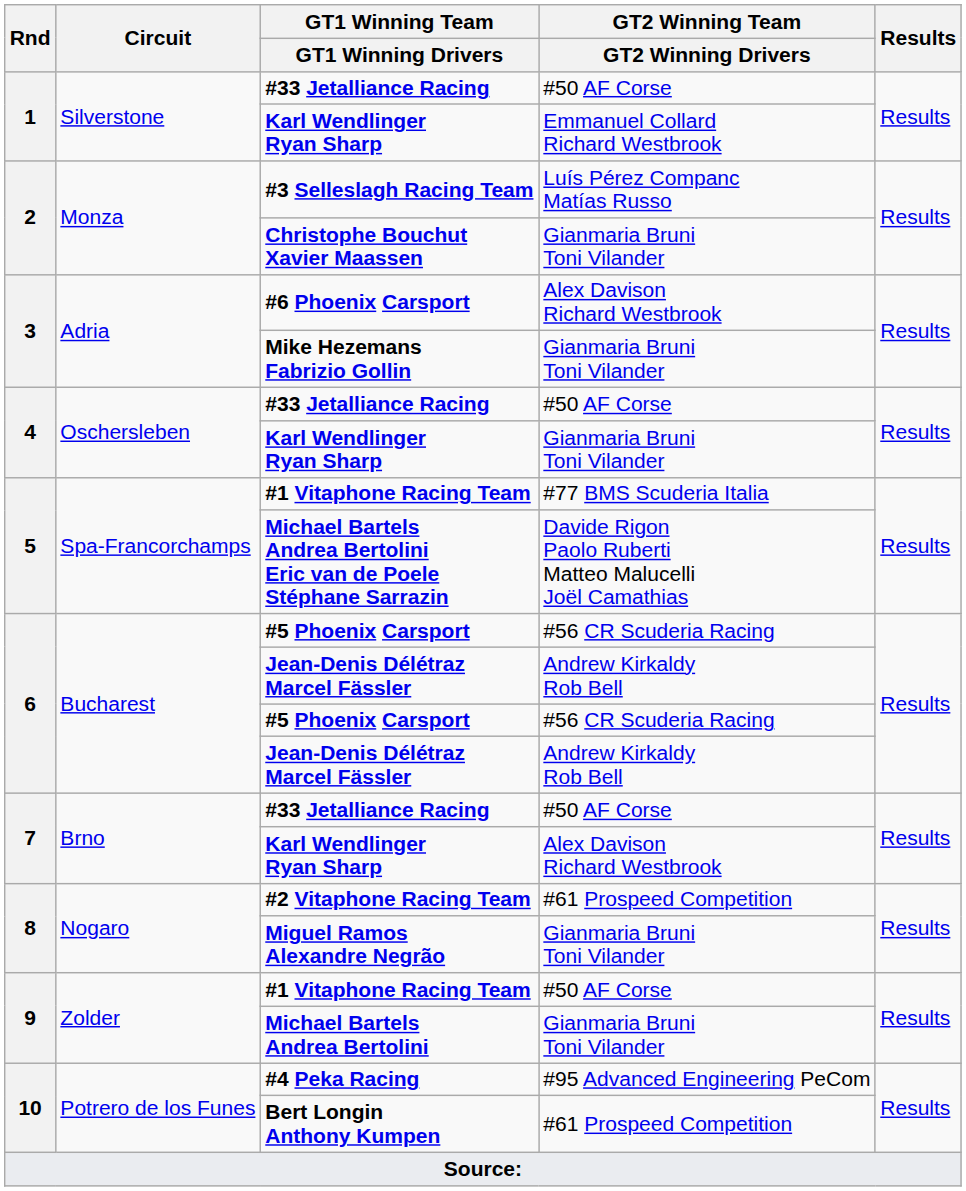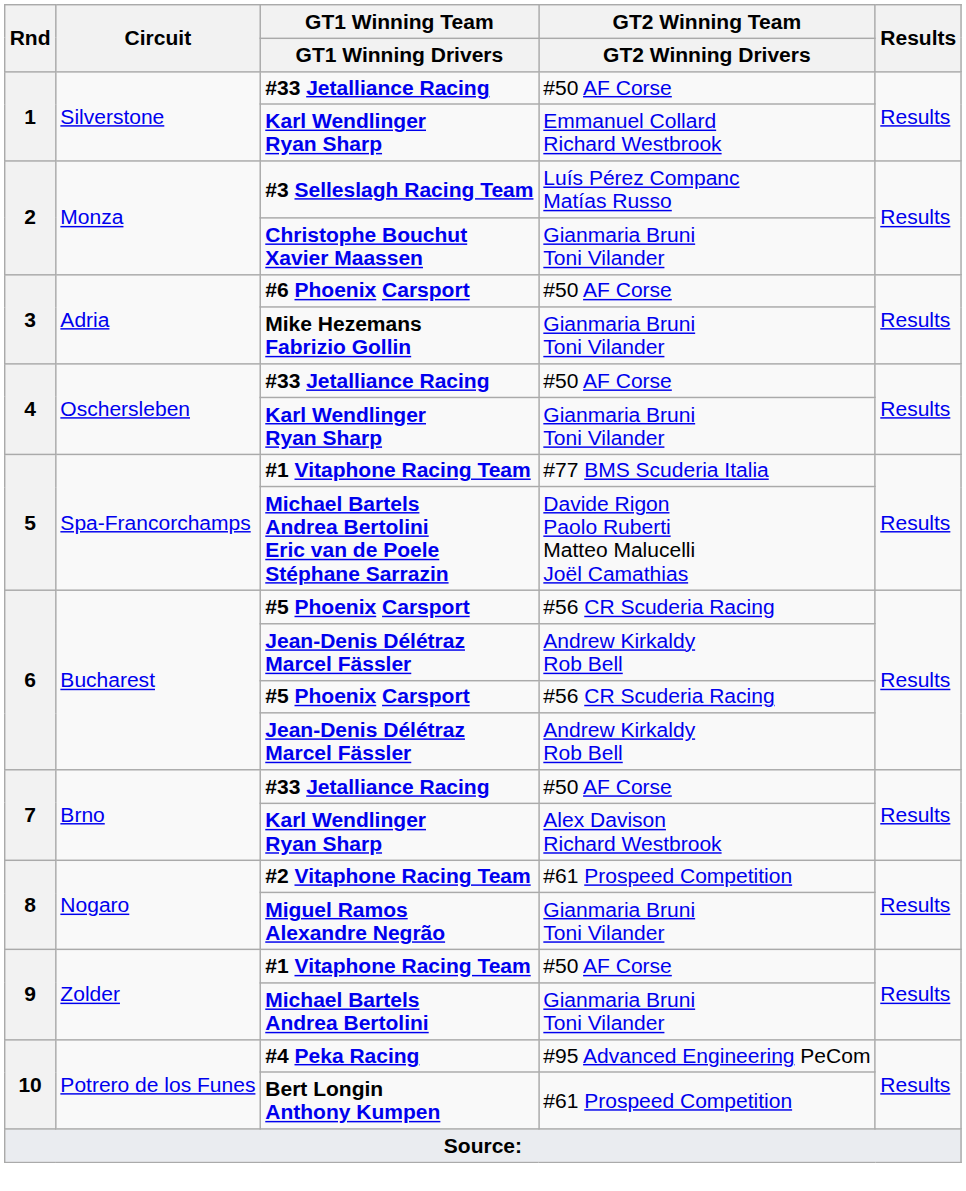 <table class="wikitable" style="font-size: 90%;">
 <tr>
 <th rowspan=2>Rnd</th>
 <th rowspan=2>Circuit</th>
 <th>GT1 Winning Team</th>
 <th>GT2 Winning Team</th>
 <th rowspan=2>Results</th>
 </tr>
 <tr>
 <th>GT1 Winning Drivers</th>
 <th>GT2 Winning Drivers</th>
 </tr>
 <tr>
 <th rowspan=2>1</th>
 <td rowspan=2><a href='#'>Silverstone</a></td>
 <td><strong> #33 <a href='#'>Jetalliance Racing</a></strong></td>
 <td> #50 <a href='#'>AF Corse</a></td>
 <td rowspan=2><a href='#'>Results</a></td>
 </tr>
 <tr>
 <td> <strong><a href='#'>Karl Wendlinger</a></strong><br> <strong><a href='#'>Ryan Sharp</a></strong></td>
 <td> <a href='#'>Emmanuel Collard</a><br> <a href='#'>Richard Westbrook</a></td>
 </tr>
 <tr>
 <th rowspan=2>2</th>
 <td rowspan=2><a href='#'>Monza</a></td>
 <td><strong> #3 <a href='#'>Selleslagh Racing Team</a></strong></td>
 <td> <a href='#'>Luís Pérez Companc</a><br> <a href='#'>Matías Russo</a></td>
 <td rowspan=2><a href='#'>Results</a></td>
 </tr>
 <tr>
 <td> <strong><a href='#'>Christophe Bouchut</a></strong><br> <strong><a href='#'>Xavier Maassen</a></strong></td>
 <td> <a href='#'>Gianmaria Bruni</a><br> <a href='#'>Toni Vilander</a></td>
 </tr>
 <tr>
 <th rowspan=2>3</th>
 <td rowspan=2><a href='#'>Adria</a></td>
 <td><strong> #6 <a href='#'>Phoenix</a> <a href='#'>Carsport</a></strong></td>
-<td> <a href='#'>Alex Davison</a><br> <a href='#'>Richard Westbrook</a></td>
+<td> #50 <a href='#'>AF Corse</a></td>
 <td rowspan=2><a href='#'>Results</a></td>
 </tr>
 <tr>
 <td> <strong>Mike Hezemans</strong><br> <strong><a href='#'>Fabrizio Gollin</a></strong></td>
 <td> <a href='#'>Gianmaria Bruni</a><br> <a href='#'>Toni Vilander</a></td>
 </tr>
 <tr>
 <th rowspan=2>4</th>
 <td rowspan=2><a href='#'>Oschersleben</a></td>
 <td><strong> #33 <a href='#'>Jetalliance Racing</a></strong></td>
 <td> #50 <a href='#'>AF Corse</a></td>
 <td rowspan=2><a href='#'>Results</a></td>
 </tr>
 <tr>
 <td> <strong><a href='#'>Karl Wendlinger</a></strong><br> <strong><a href='#'>Ryan Sharp</a></strong></td>
 <td> <a href='#'>Gianmaria Bruni</a><br> <a href='#'>Toni Vilander</a></td>
 </tr>
 <tr>
 <th rowspan=2>5</th>
 <td rowspan=2><a href='#'>Spa-Francorchamps</a></td>
 <td><strong> #1 <a href='#'>Vitaphone Racing Team</a></strong></td>
 <td> #77 <a href='#'>BMS Scuderia Italia</a></td>
 <td rowspan=2><a href='#'>Results</a></td>
 </tr>
 <tr>
 <td> <strong><a href='#'>Michael Bartels</a></strong><br> <strong><a href='#'>Andrea Bertolini</a></strong><br> <strong><a href='#'>Eric van de Poele</a></strong><br> <strong><a href='#'>Stéphane Sarrazin</a></strong></td>
 <td> <a href='#'>Davide Rigon</a><br> <a href='#'>Paolo Ruberti</a><br> Matteo Malucelli<br> <a href='#'>Joël Camathias</a></td>
 </tr>
 <tr>
 <th rowspan=4>6</th>
 <td rowspan=4><a href='#'>Bucharest</a></td>
 <td><strong> #5 <a href='#'>Phoenix</a> <a href='#'>Carsport</a></strong></td>
 <td> #56 <a href='#'>CR Scuderia Racing</a></td>
 <td rowspan=4><a href='#'>Results</a></td>
 </tr>
 <tr>
 <td> <strong><a href='#'>Jean-Denis Délétraz</a></strong><br> <strong><a href='#'>Marcel Fässler</a></strong></td>
 <td> <a href='#'>Andrew Kirkaldy</a><br> <a href='#'>Rob Bell</a></td>
 </tr>
 <tr>
 <td><strong> #5 <a href='#'>Phoenix</a> <a href='#'>Carsport</a></strong></td>
 <td> #56 <a href='#'>CR Scuderia Racing</a></td>
 </tr>
 <tr>
 <td> <strong><a href='#'>Jean-Denis Délétraz</a></strong><br> <strong><a href='#'>Marcel Fässler</a></strong></td>
 <td> <a href='#'>Andrew Kirkaldy</a><br> <a href='#'>Rob Bell</a></td>
 </tr>
 <tr>
 <th rowspan=2>7</th>
 <td rowspan=2><a href='#'>Brno</a></td>
 <td><strong> #33 <a href='#'>Jetalliance Racing</a></strong></td>
 <td> #50 <a href='#'>AF Corse</a></td>
 <td rowspan=2><a href='#'>Results</a></td>
 </tr>
 <tr>
 <td> <strong><a href='#'>Karl Wendlinger</a></strong><br> <strong><a href='#'>Ryan Sharp</a></strong></td>
 <td> <a href='#'>Alex Davison</a><br> <a href='#'>Richard Westbrook</a></td>
 </tr>
 <tr>
 <th rowspan=2>8</th>
 <td rowspan=2><a href='#'>Nogaro</a></td>
 <td><strong> #2 <a href='#'>Vitaphone Racing Team</a></strong></td>
 <td> #61 <a href='#'>Prospeed Competition</a></td>
 <td rowspan=2><a href='#'>Results</a></td>
 </tr>
 <tr>
 <td> <strong><a href='#'>Miguel Ramos</a></strong><br> <strong><a href='#'>Alexandre Negrão</a></strong></td>
 <td> <a href='#'>Gianmaria Bruni</a><br> <a href='#'>Toni Vilander</a></td>
 </tr>
 <tr>
 <th rowspan=2>9</th>
 <td rowspan=2><a href='#'>Zolder</a></td>
 <td><strong> #1 <a href='#'>Vitaphone Racing Team</a></strong></td>
 <td> #50 <a href='#'>AF Corse</a></td>
 <td rowspan=2><a href='#'>Results</a></td>
 </tr>
 <tr>
 <td> <strong><a href='#'>Michael Bartels</a></strong><br> <strong><a href='#'>Andrea Bertolini</a></strong></td>
 <td> <a href='#'>Gianmaria Bruni</a><br> <a href='#'>Toni Vilander</a></td>
 </tr>
 <tr>
 <th rowspan=2>10</th>
 <td rowspan=2><a href='#'>Potrero de los Funes</a></td>
 <td><strong> #4 <a href='#'>Peka Racing</a></strong></td>
 <td> #95 <a href='#'>Advanced Engineering</a> PeCom</td>
 <td rowspan=2><a href='#'>Results</a></td>
 </tr>
 <tr>
 <td> <strong>Bert Longin</strong><br> <strong><a href='#'>Anthony Kumpen</a></strong></td>
 <td> #61 <a href='#'>Prospeed Competition</a></td>
 </tr>
 <tr class="sortbottom">
 <td colspan="5" style="background-color:#EAECF0;text-align:center"><strong>Source:</strong></td>
 </tr>
 </table>
